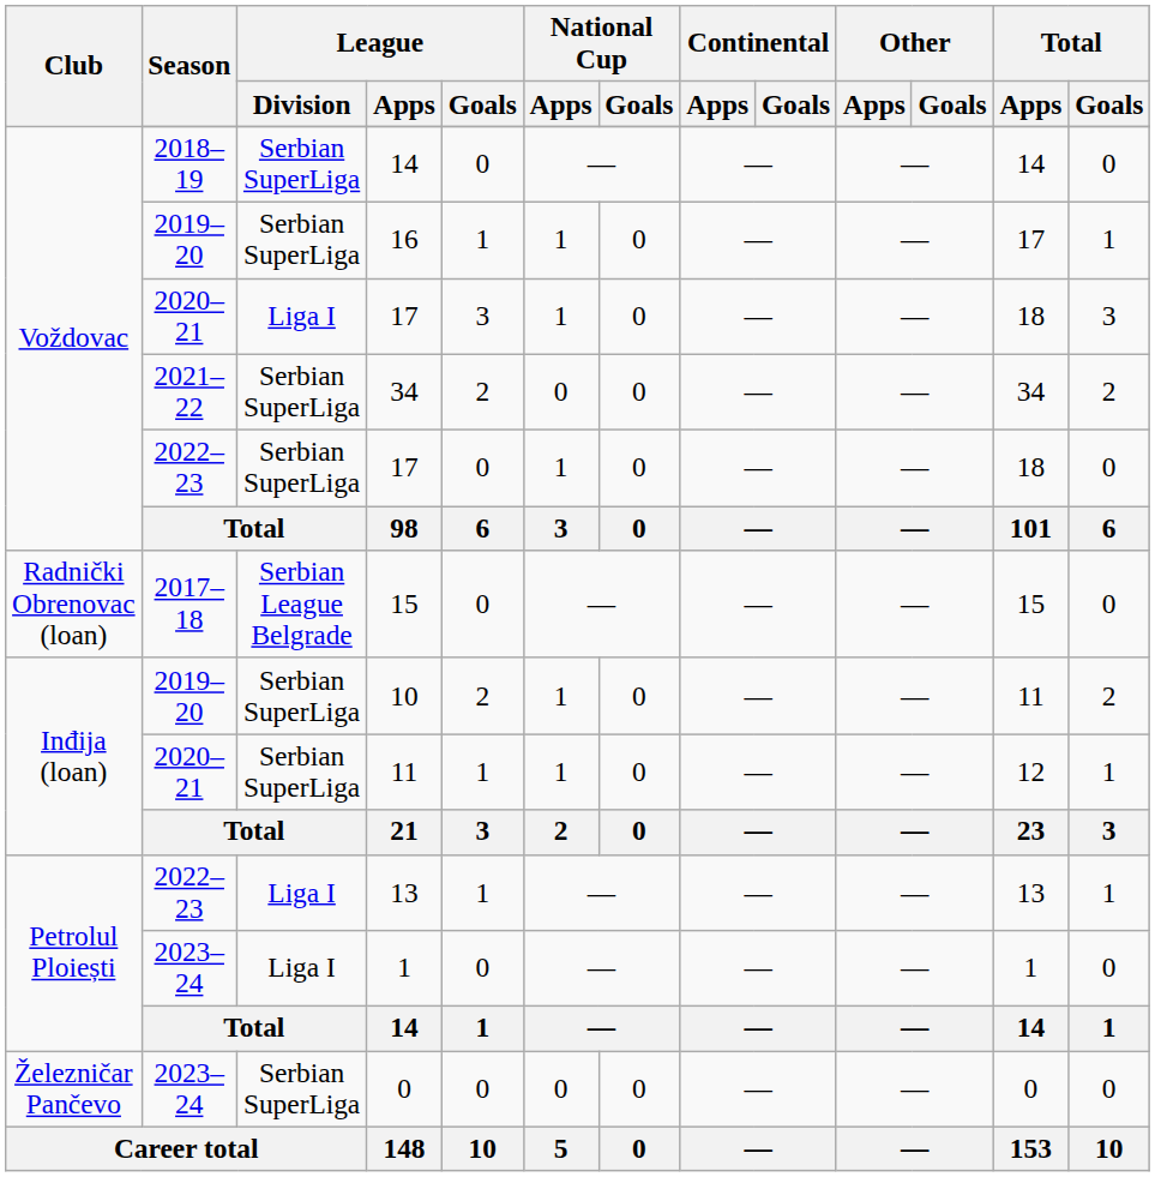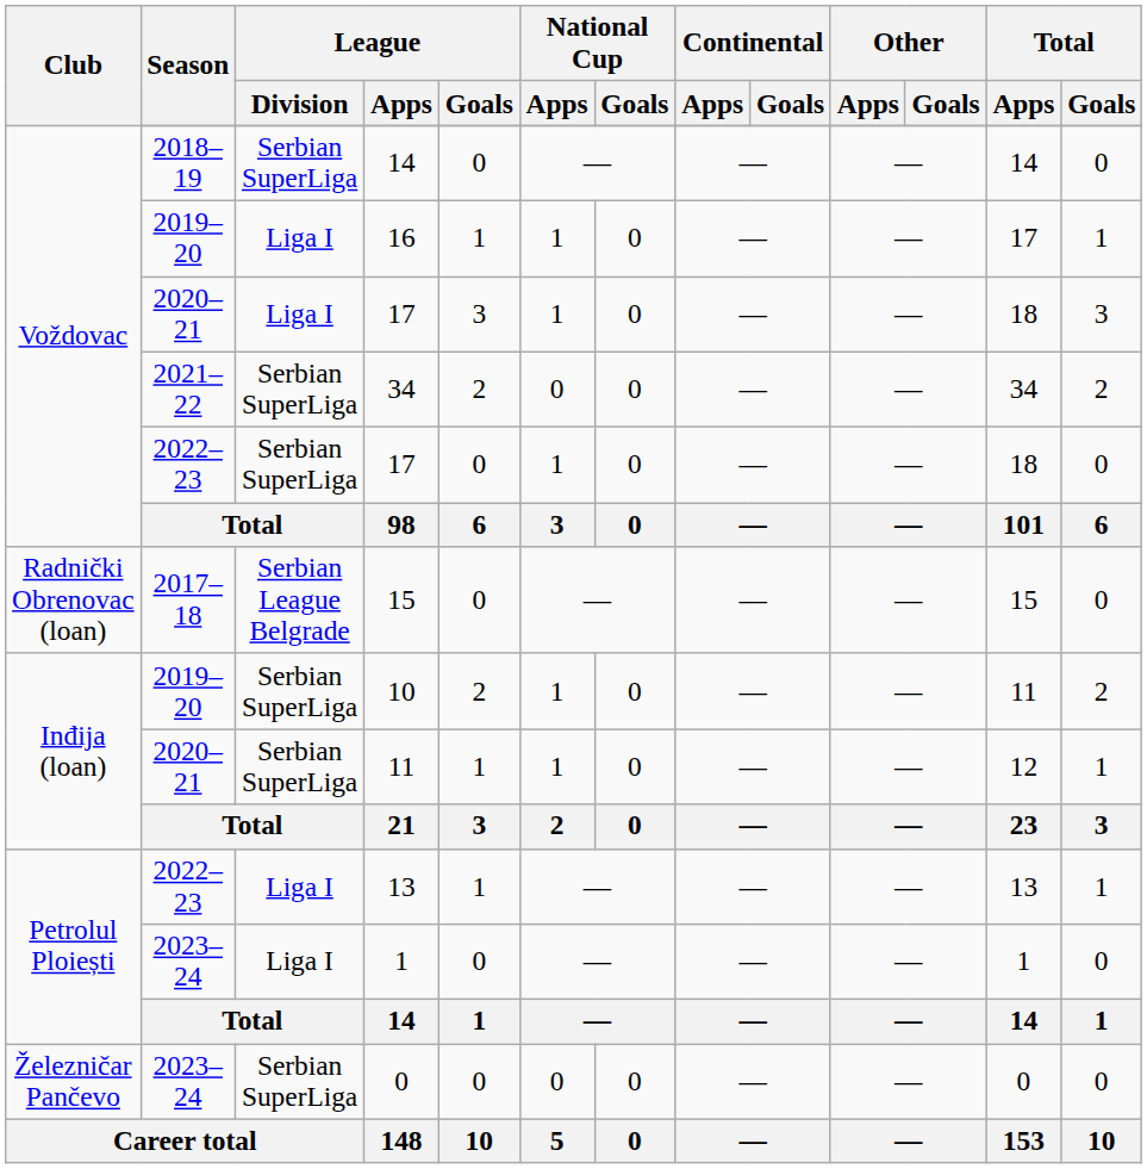 <table class="wikitable" style="text-align:center">
 <tr>
 <th rowspan="2">Club</th>
 <th rowspan="2">Season</th>
 <th colspan="3">League</th>
 <th colspan="2">National Cup</th>
 <th colspan="2">Continental</th>
 <th colspan="2">Other</th>
 <th colspan="3">Total</th>
 </tr>
 <tr>
 <th>Division</th>
 <th>Apps</th>
 <th>Goals</th>
 <th>Apps</th>
 <th>Goals</th>
 <th>Apps</th>
 <th>Goals</th>
 <th>Apps</th>
 <th>Goals</th>
 <th>Apps</th>
 <th>Goals</th>
 </tr>
 <tr>
 <td rowspan="7"><a href='#'>Voždovac</a></td>
 </tr>
 <tr>
 <td><a href='#'>2018–19</a></td>
 <td><a href='#'>Serbian SuperLiga</a></td>
 <td>14</td>
 <td>0</td>
 <td rowspan=1 colspan="2">—</td>
 <td rowspan=1 colspan="2">—</td>
 <td rowspan=1 colspan="2">—</td>
 <td>14</td>
 <td>0</td>
 </tr>
 <tr>
 <td><a href='#'>2019–20</a></td>
-<td>Serbian SuperLiga</td>
+<td><a href='#'>Liga I</a></td>
 <td>16</td>
 <td>1</td>
 <td>1</td>
 <td>0</td>
 <td rowspan=1 colspan="2">—</td>
 <td rowspan=1 colspan="2">—</td>
 <td>17</td>
 <td>1</td>
 </tr>
 <tr>
 <td><a href='#'>2020–21</a></td>
 <td><a href='#'>Liga I</a></td>
 <td>17</td>
 <td>3</td>
 <td>1</td>
 <td>0</td>
 <td rowspan=1 colspan="2">—</td>
 <td rowspan=1 colspan="2">—</td>
 <td>18</td>
 <td>3</td>
 </tr>
 <tr>
 <td><a href='#'>2021–22</a></td>
 <td>Serbian SuperLiga</td>
 <td>34</td>
 <td>2</td>
 <td>0</td>
 <td>0</td>
 <td rowspan=1 colspan="2">—</td>
 <td rowspan=1 colspan="2">—</td>
 <td>34</td>
 <td>2</td>
 </tr>
 <tr>
 <td><a href='#'>2022–23</a></td>
 <td>Serbian SuperLiga</td>
 <td>17</td>
 <td>0</td>
 <td>1</td>
 <td>0</td>
 <td rowspan=1 colspan="2">—</td>
 <td rowspan=1 colspan="2">—</td>
 <td>18</td>
 <td>0</td>
 </tr>
 <tr>
 <th colspan="2">Total</th>
 <th>98</th>
 <th>6</th>
 <th>3</th>
 <th>0</th>
 <th rowspan=1 colspan="2">—</th>
 <th rowspan=1 colspan="2">—</th>
 <th>101</th>
 <th>6</th>
 </tr>
 <tr>
 <td><a href='#'>Radnički Obrenovac</a> (loan)</td>
 <td><a href='#'>2017–18</a></td>
 <td><a href='#'>Serbian League Belgrade</a></td>
 <td>15</td>
 <td>0</td>
 <td rowspan=1 colspan="2">—</td>
 <td rowspan=1 colspan="2">—</td>
 <td rowspan=1 colspan="2">—</td>
 <td>15</td>
 <td>0</td>
 </tr>
 <tr>
 <td rowspan="3"><a href='#'>Inđija</a> (loan)</td>
 <td><a href='#'>2019–20</a></td>
 <td>Serbian SuperLiga</td>
 <td>10</td>
 <td>2</td>
 <td>1</td>
 <td>0</td>
 <td rowspan=1 colspan="2">—</td>
 <td rowspan=1 colspan="2">—</td>
 <td>11</td>
 <td>2</td>
 </tr>
 <tr>
 <td><a href='#'>2020–21</a></td>
 <td>Serbian SuperLiga</td>
 <td>11</td>
 <td>1</td>
 <td>1</td>
 <td>0</td>
 <td rowspan=1 colspan="2">—</td>
 <td rowspan=1 colspan="2">—</td>
 <td>12</td>
 <td>1</td>
 </tr>
 <tr>
 <th colspan="2">Total</th>
 <th>21</th>
 <th>3</th>
 <th>2</th>
 <th>0</th>
 <th rowspan=1 colspan="2">—</th>
 <th rowspan=1 colspan="2">—</th>
 <th>23</th>
 <th>3</th>
 </tr>
 <tr>
 <td rowspan="3"><a href='#'>Petrolul Ploiești</a></td>
 <td><a href='#'>2022–23</a></td>
 <td><a href='#'>Liga I</a></td>
 <td>13</td>
 <td>1</td>
 <td rowspan=1 colspan="2">—</td>
 <td rowspan=1 colspan="2">—</td>
 <td rowspan=1 colspan="2">—</td>
 <td>13</td>
 <td>1</td>
 </tr>
 <tr>
 <td><a href='#'>2023–24</a></td>
 <td>Liga I</td>
 <td>1</td>
 <td>0</td>
 <td rowspan=1 colspan="2">—</td>
 <td rowspan=1 colspan="2">—</td>
 <td rowspan=1 colspan="2">—</td>
 <td>1</td>
 <td>0</td>
 </tr>
 <tr>
 <th colspan="2">Total</th>
 <th>14</th>
 <th>1</th>
 <th rowspan=1 colspan="2">—</th>
 <th rowspan=1 colspan="2">—</th>
 <th rowspan=1 colspan="2">—</th>
 <th>14</th>
 <th>1</th>
 </tr>
 <tr>
 <td><a href='#'>Železničar Pančevo</a></td>
 <td><a href='#'>2023–24</a></td>
 <td>Serbian SuperLiga</td>
 <td>0</td>
 <td>0</td>
 <td>0</td>
 <td>0</td>
 <td rowspan=1 colspan="2">—</td>
 <td rowspan=1 colspan="2">—</td>
 <td>0</td>
 <td>0</td>
 </tr>
 <tr>
 <th colspan="3">Career total</th>
 <th>148</th>
 <th>10</th>
 <th>5</th>
 <th>0</th>
 <th rowspan=1 colspan="2">—</th>
 <th rowspan=1 colspan="2">—</th>
 <th>153</th>
 <th>10</th>
 </tr>
 </table>
